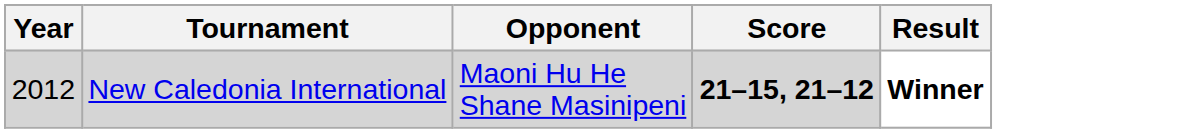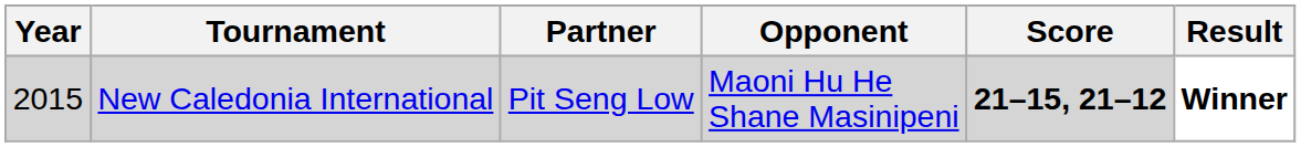 <table class="sortable wikitable" style="font-size: 90%;">
 <tr>
 <th>Year</th>
 <th>Tournament</th>
+<th>Partner</th>
 <th>Opponent</th>
 <th>Score</th>
 <th>Result</th>
 </tr>
 <tr style="background:#D5D5D5">
-<td align="center">2012</td>
+<td align="center">2015</td>
 <td align="left"><a href='#'>New Caledonia International</a></td>
+<td align="left"> <a href='#'>Pit Seng Low</a></td>
 <td align="left"> <a href='#'>Maoni Hu He</a><br> <a href='#'>Shane Masinipeni</a></td>
 <td align="left"><strong>21–15, 21–12</strong></td>
 <td style="text-align:left; background:white"> <strong>Winner</strong></td>
 </tr>
 </table>
